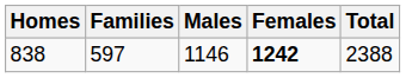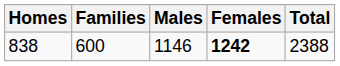 <table class="wikitable">
 <tr>
 <th>Homes</th>
 <th>Families</th>
 <th>Males</th>
 <th>Females</th>
 <th>Total</th>
 </tr>
 <tr>
 <td>838</td>
-<td>597</td>
+<td>600</td>
 <td>1146</td>
 <td><strong>1242</strong></td>
 <td>2388</td>
 </tr>
 </table>
